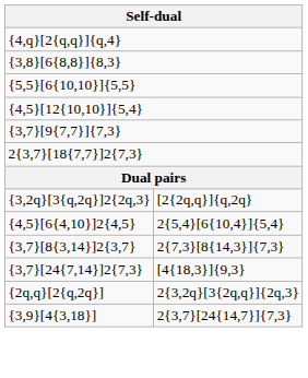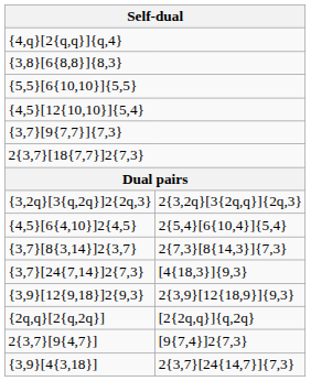 <table class="wikitable">
 <tr>
 <th colspan=2>Self-dual</th>
 </tr>
 <tr>
 <td colspan=2>{4,q}[2{q,q}]{q,4}</td>
 </tr>
 <tr>
 <td colspan=2>{3,8}[6{8,8}]{8,3}</td>
 </tr>
 <tr>
 <td colspan=2>{5,5}[6{10,10}]{5,5}</td>
 </tr>
 <tr>
 <td colspan=2>{4,5}[12{10,10}]{5,4}</td>
 </tr>
 <tr>
 <td colspan=2>{3,7}[9{7,7}]{7,3}</td>
 </tr>
 <tr>
 <td colspan=2>2{3,7}[18{7,7}]2{7,3}</td>
 </tr>
 <tr>
 <th colspan=2>Dual pairs</th>
 </tr>
 <tr>
 <td>{3,2q}[3{q,2q}]2{2q,3}</td>
-<td>[2{2q,q}]{q,2q}</td>
+<td>2{3,2q}[3{2q,q}]{2q,3}</td>
 </tr>
 <tr>
 <td>{4,5}[6{4,10}]2{4,5}</td>
 <td>2{5,4}[6{10,4}]{5,4}</td>
 </tr>
 <tr>
 <td>{3,7}[8{3,14}]2{3,7}</td>
 <td>2{7,3}[8{14,3}]{7,3}</td>
 </tr>
 <tr>
 <td>{3,7}[24{7,14}]2{7,3}</td>
 <td>[4{18,3}]{9,3}</td>
 </tr>
 <tr>
+<td>{3,9}[12{9,18}]2{9,3}</td>
+<td>2{3,9}[12{18,9}]{9,3}</td>
+</tr>
+<tr>
 <td>{2q,q}[2{q,2q}]</td>
-<td>2{3,2q}[3{2q,q}]{2q,3}</td>
+<td>[2{2q,q}]{q,2q}</td>
+</tr>
+<tr>
+<td>2{3,7}[9{4,7}]</td>
+<td>[9{7,4}]2{7,3}</td>
 </tr>
 <tr>
 <td>{3,9}[4{3,18}]</td>
 <td>2{3,7}[24{14,7}]{7,3}</td>
 </tr>
 </table>
